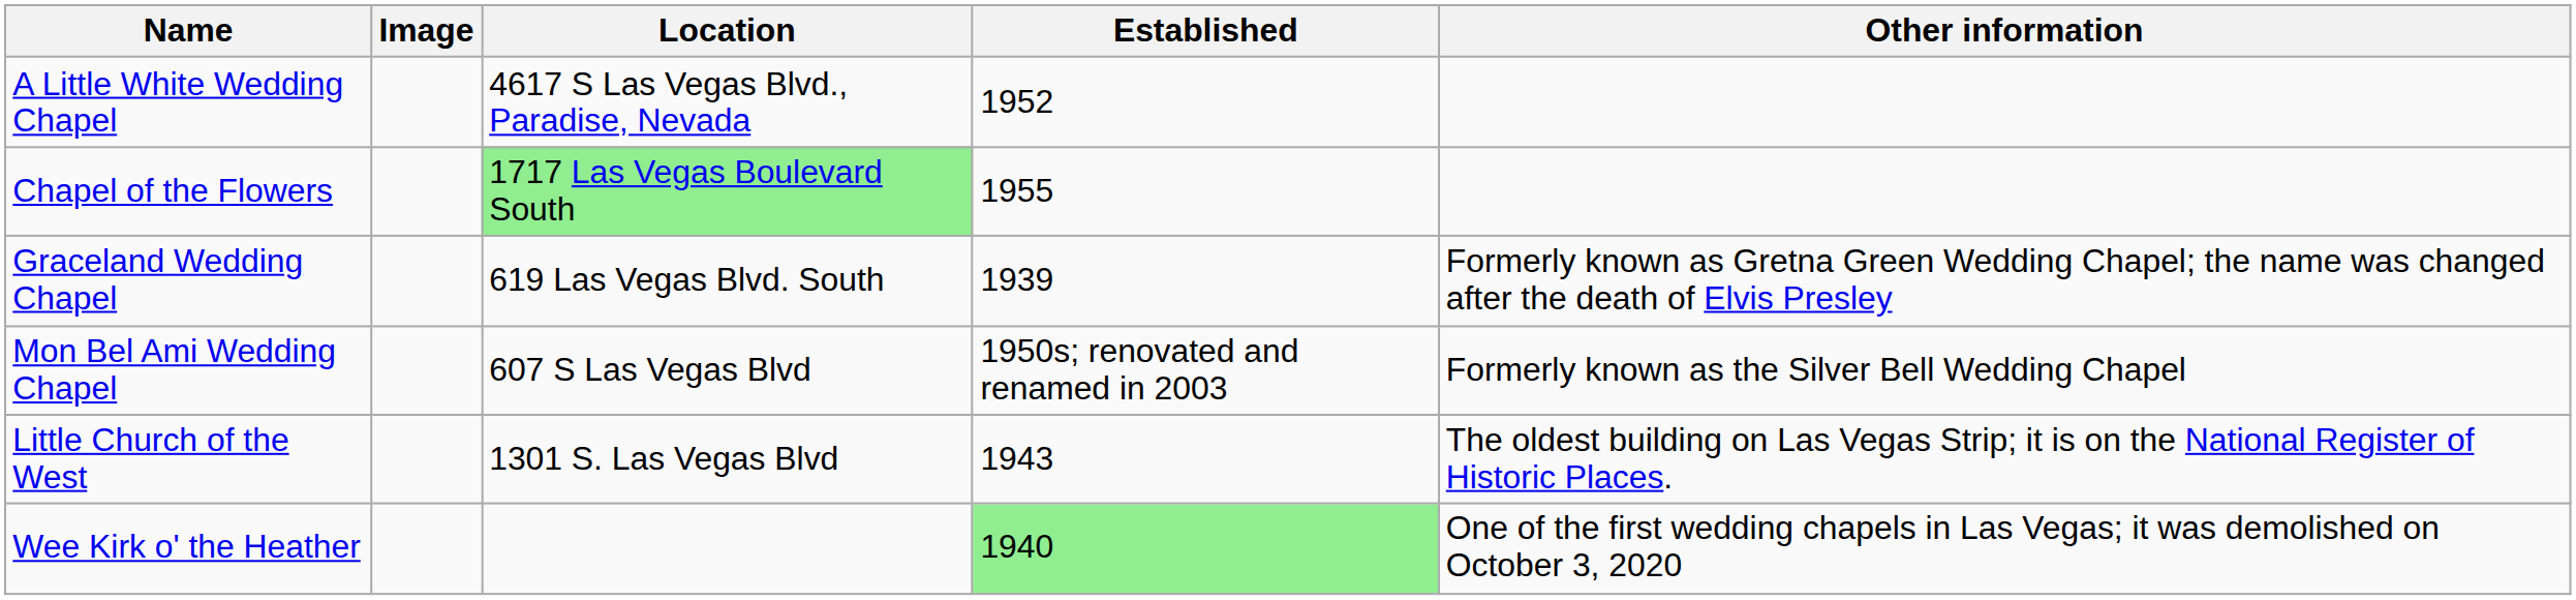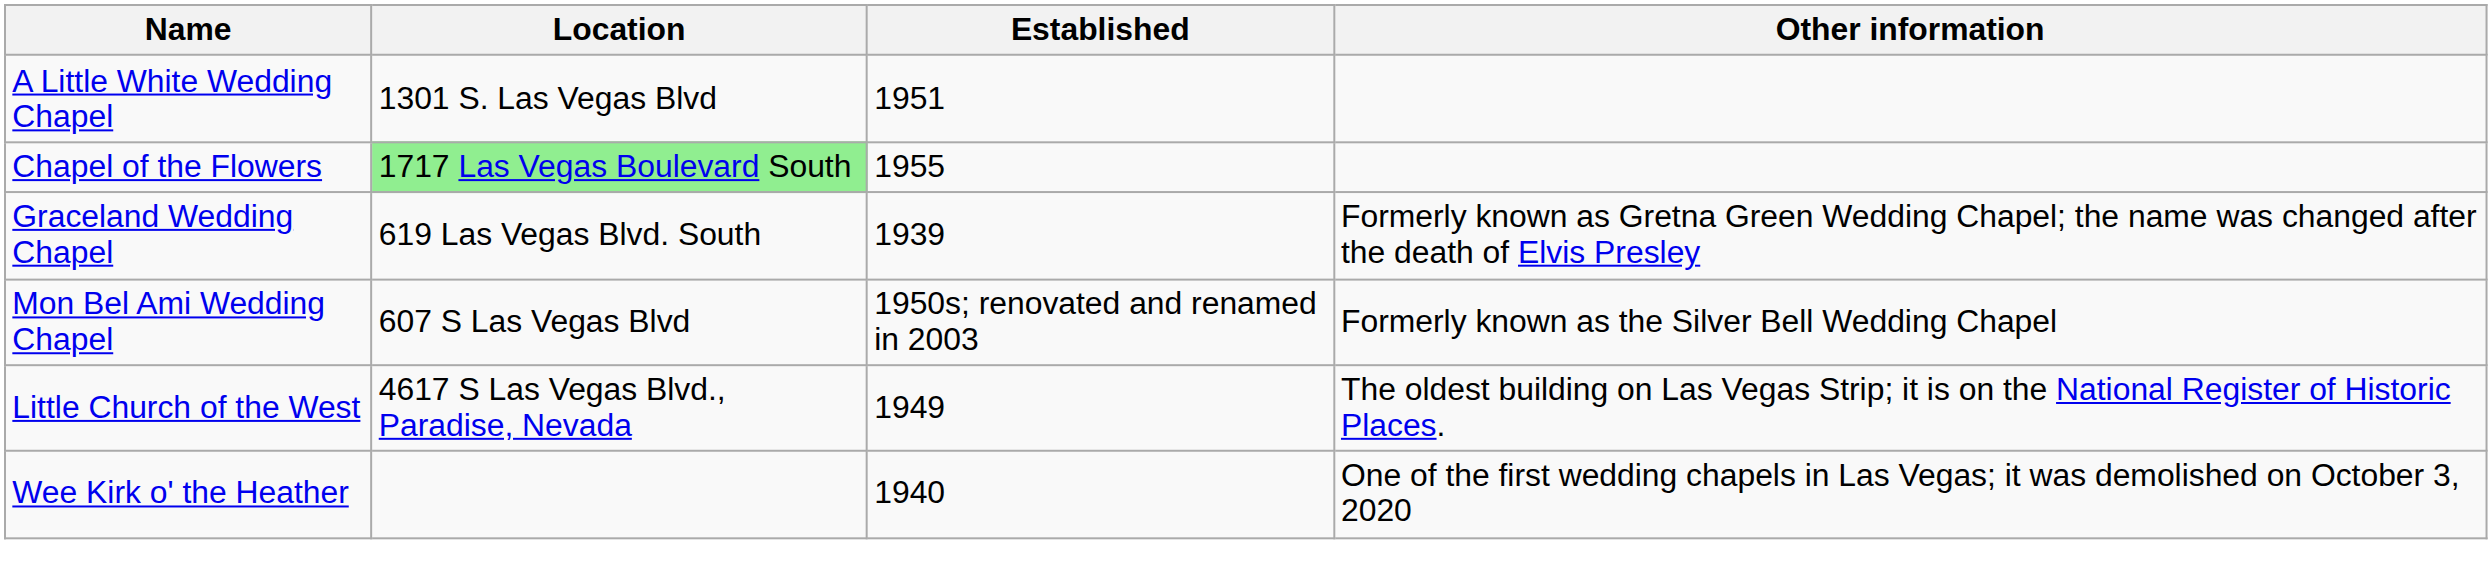 <table class="wikitable">
 <tr>
 <th>Name</th>
-<th>Image</th>
 <th>Location</th>
 <th>Established</th>
 <th>Other information</th>
 </tr>
 <tr>
 <td><a href='#'>A Little White Wedding Chapel</a></td>
-<td></td>
-<td>4617 S Las Vegas Blvd., <a href='#'>Paradise, Nevada</a><br></td>
-<td>1952</td>
+<td>1301 S. Las Vegas Blvd<br></td>
+<td>1951</td>
 <td></td>
 </tr>
 <tr>
 <td><a href='#'>Chapel of the Flowers</a></td>
-<td></td>
 <td style="background: lightgreen;">1717 <a href='#'>Las Vegas Boulevard</a> South<br></td>
 <td>1955</td>
 <td></td>
 </tr>
 <tr>
 <td><a href='#'>Graceland Wedding Chapel</a></td>
-<td></td>
 <td>619 Las Vegas Blvd. South<br></td>
 <td>1939</td>
 <td>Formerly known as Gretna Green Wedding Chapel; the name was changed after the death of <a href='#'>Elvis Presley</a></td>
 </tr>
 <tr>
 <td><a href='#'>Mon Bel Ami Wedding Chapel</a></td>
-<td></td>
 <td>607 S Las Vegas Blvd<br></td>
 <td>1950s; renovated and renamed in 2003</td>
 <td>Formerly known as the Silver Bell Wedding Chapel</td>
 </tr>
 <tr>
 <td><a href='#'>Little Church of the West</a></td>
-<td></td>
-<td>1301 S. Las Vegas Blvd<br></td>
-<td>1943</td>
+<td>4617 S Las Vegas Blvd., <a href='#'>Paradise, Nevada</a><br></td>
+<td>1949</td>
 <td>The oldest building on Las Vegas Strip; it is on the <a href='#'>National Register of Historic Places</a>.</td>
 </tr>
 <tr>
 <td><a href='#'>Wee Kirk o' the Heather</a></td>
 <td></td>
-<td></td>
-<td style="background: lightgreen;">1940</td>
+<td>1940</td>
 <td>One of the first wedding chapels in Las Vegas; it was demolished on October 3, 2020</td>
 </tr>
 </table>
